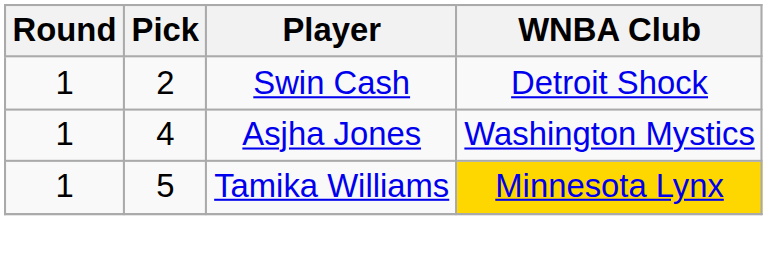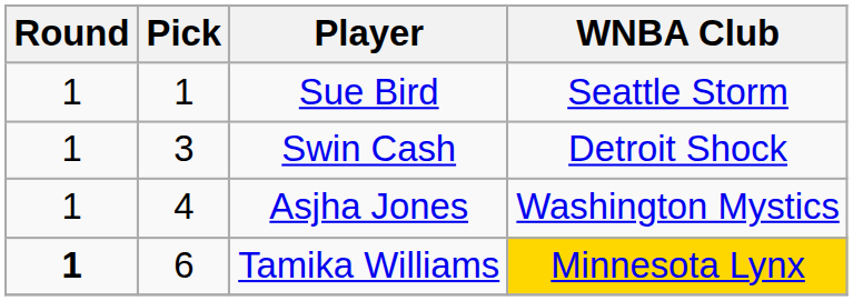 <table class="wikitable sortable" style="text-align:center">
 <tr>
 <th>Round</th>
 <th>Pick</th>
 <th>Player</th>
 <th>WNBA Club</th>
 </tr>
 <tr>
 <td>1</td>
-<td>2</td>
+<td>1</td>
+<td><a href='#'>Sue Bird</a></td>
+<td><a href='#'>Seattle Storm</a></td>
+</tr>
+<tr>
+<td>1</td>
+<td>3</td>
 <td><a href='#'>Swin Cash</a></td>
 <td><a href='#'>Detroit Shock</a></td>
 </tr>
 <tr>
 <td>1</td>
 <td>4</td>
 <td><a href='#'>Asjha Jones</a></td>
 <td><a href='#'>Washington Mystics</a></td>
 </tr>
 <tr>
-<td>1</td>
-<td>5</td>
+<td><strong>1</strong></td>
+<td>6</td>
 <td><a href='#'>Tamika Williams</a></td>
 <td style="background: gold;"><a href='#'>Minnesota Lynx</a></td>
 </tr>
 <tr>
 </tr>
 </table>
